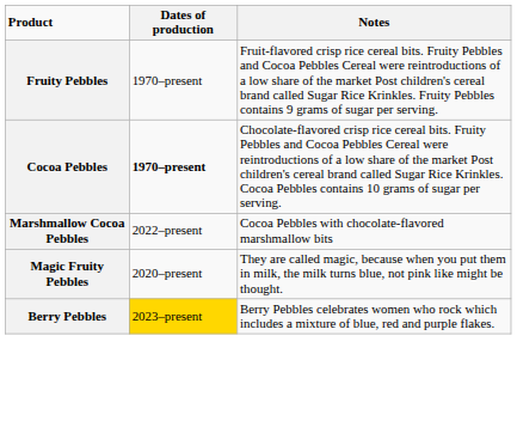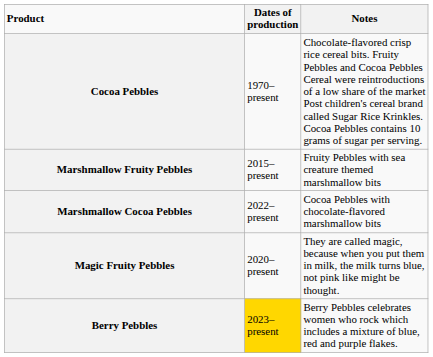 <table class="wikitable" style="text-align:left; width:100%;">
 <tr>
 <td><div> <strong>Product</strong> </div></td>
 <th scope="col" style="width:10%;">Dates of production</th>
 <th scope="col" style="width:30%;">Notes</th>
 </tr>
 <tr>
-<th scope="row" style="width:10%;">Fruity Pebbles</th>
+<th scope="row">Cocoa Pebbles</th>
 <td>1970–present</td>
-<td>Fruit-flavored crisp rice cereal bits. Fruity Pebbles and Cocoa Pebbles Cereal were reintroductions of a low share of the market Post children's cereal brand called Sugar Rice Krinkles. Fruity Pebbles contains 9 grams of sugar per serving.</td>
+<td>Chocolate-flavored crisp rice cereal bits. Fruity Pebbles and Cocoa Pebbles Cereal were reintroductions of a low share of the market Post children's cereal brand called Sugar Rice Krinkles. Cocoa Pebbles contains 10 grams of sugar per serving.</td>
 </tr>
 <tr>
-<th scope="row">Cocoa Pebbles</th>
-<td><strong>1970–present</strong></td>
-<td>Chocolate-flavored crisp rice cereal bits. Fruity Pebbles and Cocoa Pebbles Cereal were reintroductions of a low share of the market Post children's cereal brand called Sugar Rice Krinkles. Cocoa Pebbles contains 10 grams of sugar per serving.</td>
+<th scope="row">Marshmallow Fruity Pebbles</th>
+<td>2015–present</td>
+<td>Fruity Pebbles with sea creature themed marshmallow bits</td>
 </tr>
 <tr>
 <th>Marshmallow Cocoa Pebbles</th>
 <td>2022–present</td>
 <td>Cocoa Pebbles with chocolate-flavored marshmallow bits</td>
 </tr>
 <tr>
 <th scope="row">Magic Fruity Pebbles</th>
 <td>2020–present</td>
 <td>They are called magic, because when you put them in milk, the milk turns blue, not pink like might be thought.</td>
 </tr>
 <tr>
 <th scope="row">Berry Pebbles</th>
 <td style="background: gold;">2023–present</td>
 <td>Berry Pebbles celebrates women who rock which includes a mixture of blue, red and purple flakes.</td>
 </tr>
 </table>
